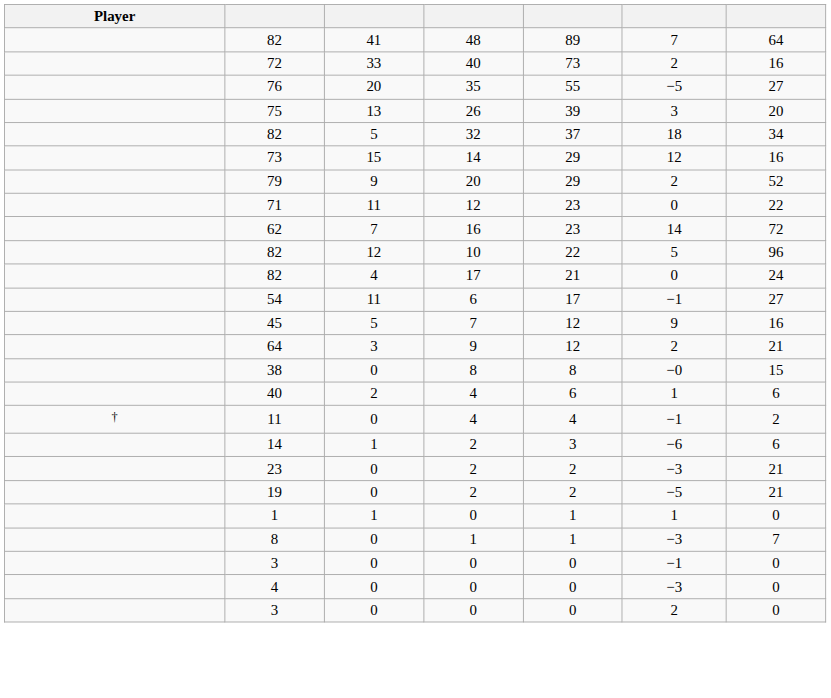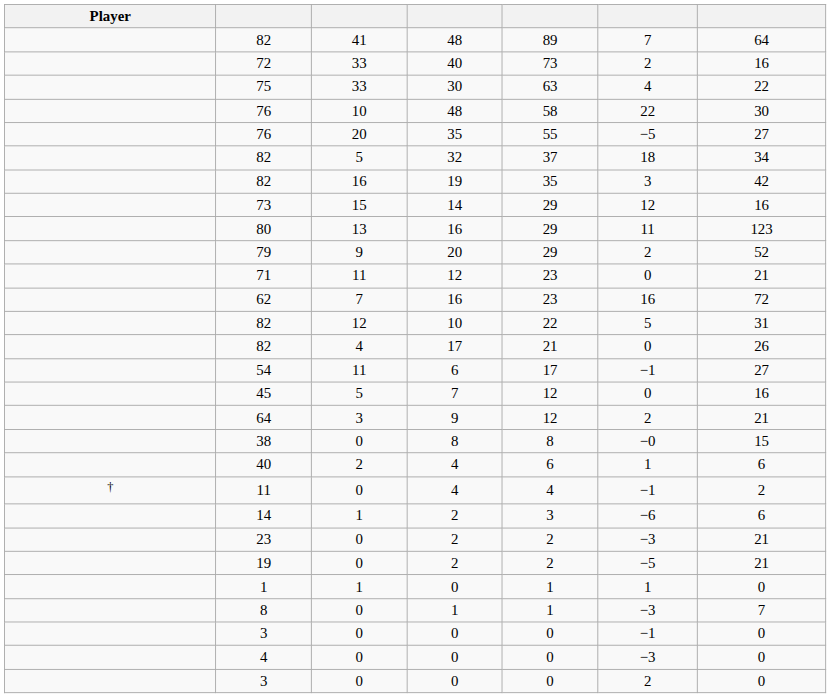 <table class="wikitable sortable" style="width:100%; text-align:center;">
 <tr>
 <th>Player</th>
 <th></th>
 <th></th>
 <th></th>
 <th></th>
 <th data-sort-type="number"></th>
 <th></th>
 </tr>
 <tr>
 <td></td>
 <td>82</td>
 <td>41</td>
 <td>48</td>
 <td>89</td>
 <td>7</td>
 <td>64</td>
 </tr>
 <tr>
 <td></td>
 <td>72</td>
 <td>33</td>
 <td>40</td>
 <td>73</td>
 <td>2</td>
 <td>16</td>
 </tr>
 <tr>
 <td></td>
+<td>75</td>
+<td>33</td>
+<td>30</td>
+<td>63</td>
+<td>4</td>
+<td>22</td>
+</tr>
+<tr>
+<td></td>
+<td>76</td>
+<td>10</td>
+<td>48</td>
+<td>58</td>
+<td>22</td>
+<td>30</td>
+</tr>
+<tr>
+<td></td>
 <td>76</td>
 <td>20</td>
 <td>35</td>
 <td>55</td>
 <td>−5</td>
 <td>27</td>
-</tr>
-<tr>
-<td></td>
-<td>75</td>
-<td>13</td>
-<td>26</td>
-<td>39</td>
-<td>3</td>
-<td>20</td>
 </tr>
 <tr>
 <td></td>
 <td>82</td>
 <td>5</td>
 <td>32</td>
 <td>37</td>
 <td>18</td>
 <td>34</td>
 </tr>
 <tr>
 <td></td>
+<td>82</td>
+<td>16</td>
+<td>19</td>
+<td>35</td>
+<td>3</td>
+<td>42</td>
+</tr>
+<tr>
+<td></td>
 <td>73</td>
 <td>15</td>
 <td>14</td>
 <td>29</td>
 <td>12</td>
 <td>16</td>
+</tr>
+<tr>
+<td></td>
+<td>80</td>
+<td>13</td>
+<td>16</td>
+<td>29</td>
+<td>11</td>
+<td>123</td>
 </tr>
 <tr>
 <td></td>
 <td>79</td>
 <td>9</td>
 <td>20</td>
 <td>29</td>
 <td>2</td>
 <td>52</td>
 </tr>
 <tr>
 <td></td>
 <td>71</td>
 <td>11</td>
 <td>12</td>
 <td>23</td>
 <td>0</td>
-<td>22</td>
+<td>21</td>
 </tr>
 <tr>
 <td></td>
 <td>62</td>
 <td>7</td>
 <td>16</td>
 <td>23</td>
-<td>14</td>
+<td>16</td>
 <td>72</td>
 </tr>
 <tr>
 <td></td>
 <td>82</td>
 <td>12</td>
 <td>10</td>
 <td>22</td>
 <td>5</td>
-<td>96</td>
+<td>31</td>
 </tr>
 <tr>
 <td></td>
 <td>82</td>
 <td>4</td>
 <td>17</td>
 <td>21</td>
 <td>0</td>
-<td>24</td>
+<td>26</td>
 </tr>
 <tr>
 <td></td>
 <td>54</td>
 <td>11</td>
 <td>6</td>
 <td>17</td>
 <td>−1</td>
 <td>27</td>
 </tr>
 <tr>
 <td></td>
 <td>45</td>
 <td>5</td>
 <td>7</td>
 <td>12</td>
-<td>9</td>
+<td>0</td>
 <td>16</td>
 </tr>
 <tr>
 <td></td>
 <td>64</td>
 <td>3</td>
 <td>9</td>
 <td>12</td>
 <td>2</td>
 <td>21</td>
 </tr>
 <tr>
 <td></td>
 <td>38</td>
 <td>0</td>
 <td>8</td>
 <td>8</td>
 <td>−0</td>
 <td>15</td>
 </tr>
 <tr>
 <td></td>
 <td>40</td>
 <td>2</td>
 <td>4</td>
 <td>6</td>
 <td>1</td>
 <td>6</td>
 </tr>
 <tr>
 <td><sup>†</sup></td>
 <td>11</td>
 <td>0</td>
 <td>4</td>
 <td>4</td>
 <td>−1</td>
 <td>2</td>
 </tr>
 <tr>
 <td></td>
 <td>14</td>
 <td>1</td>
 <td>2</td>
 <td>3</td>
 <td>−6</td>
 <td>6</td>
 </tr>
 <tr>
 <td></td>
 <td>23</td>
 <td>0</td>
 <td>2</td>
 <td>2</td>
 <td>−3</td>
 <td>21</td>
 </tr>
 <tr>
 <td></td>
 <td>19</td>
 <td>0</td>
 <td>2</td>
 <td>2</td>
 <td>−5</td>
 <td>21</td>
 </tr>
 <tr>
 <td></td>
 <td>1</td>
 <td>1</td>
 <td>0</td>
 <td>1</td>
 <td>1</td>
 <td>0</td>
 </tr>
 <tr>
 <td></td>
 <td>8</td>
 <td>0</td>
 <td>1</td>
 <td>1</td>
 <td>−3</td>
 <td>7</td>
 </tr>
 <tr>
 <td></td>
 <td>3</td>
 <td>0</td>
 <td>0</td>
 <td>0</td>
 <td>−1</td>
 <td>0</td>
 </tr>
 <tr>
 <td></td>
 <td>4</td>
 <td>0</td>
 <td>0</td>
 <td>0</td>
 <td>−3</td>
 <td>0</td>
 </tr>
 <tr>
 <td></td>
 <td>3</td>
 <td>0</td>
 <td>0</td>
 <td>0</td>
 <td>2</td>
 <td>0</td>
 </tr>
 </table>
